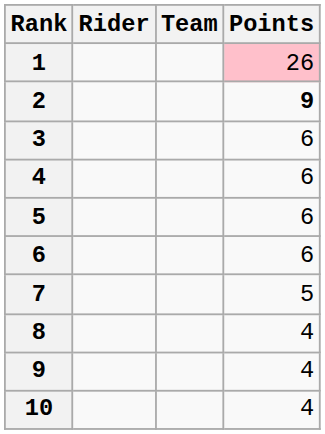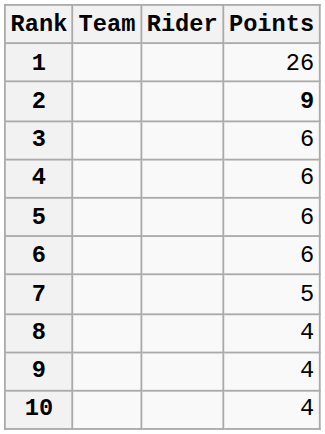 <table class="wikitable" margin-bottom:0;">
 <tr>
 <th scope="col">Rank</th>
+<th scope="col">Team</th>
 <th scope="col">Rider</th>
-<th scope="col">Team</th>
 <th scope="col">Points</th>
 </tr>
 <tr>
 <th scope="row">1</th>
+<td></td>
 <td> </td>
-<td></td>
-<td align="right" style="background: pink;">26</td>
+<td align="right">26</td>
 </tr>
 <tr>
 <th scope="row">2</th>
 <td></td>
 <td></td>
 <td align="right"><strong>9</strong></td>
 </tr>
 <tr>
 <th scope="row">3</th>
+<td></td>
 <td> </td>
-<td></td>
 <td align="right">6</td>
 </tr>
 <tr>
 <th scope="row">4</th>
 <td></td>
 <td></td>
 <td align="right">6</td>
 </tr>
 <tr>
 <th scope="row">5</th>
 <td></td>
 <td></td>
 <td align="right">6</td>
 </tr>
 <tr>
 <th scope="row">6</th>
 <td></td>
 <td></td>
 <td align="right">6</td>
 </tr>
 <tr>
 <th scope="row">7</th>
 <td></td>
 <td></td>
 <td align="right">5</td>
 </tr>
 <tr>
 <th scope="row">8</th>
 <td></td>
 <td></td>
 <td align="right">4</td>
 </tr>
 <tr>
 <th scope="row">9</th>
 <td></td>
 <td></td>
 <td align="right">4</td>
 </tr>
 <tr>
 <th scope="row">10</th>
+<td></td>
 <td> </td>
-<td></td>
 <td align="right">4</td>
 </tr>
 </table>
